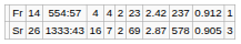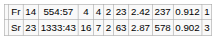 <table class="wikitable sortable" style="text-align:center">
 <tr>
 <td align=left></td>
 <td>Fr</td>
 <td>14</td>
 <td>554:57</td>
 <td>4</td>
 <td>4</td>
 <td>2</td>
 <td>23</td>
 <td>2.42</td>
 <td>237</td>
 <td>0.912</td>
 <td>1</td>
 </tr>
 <tr>
 <td align=left></td>
 <td>Sr</td>
-<td>26</td>
+<td>23</td>
 <td>1333:43</td>
 <td>16</td>
 <td>7</td>
 <td>2</td>
-<td>69</td>
+<td>63</td>
 <td>2.87</td>
 <td>578</td>
-<td>0.905</td>
+<td>0.902</td>
 <td>3</td>
 </tr>
 </table>
